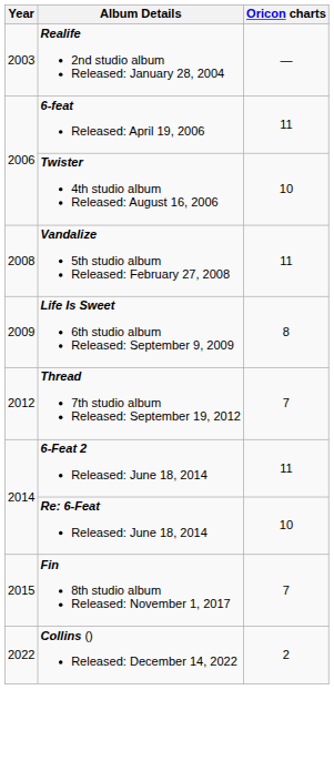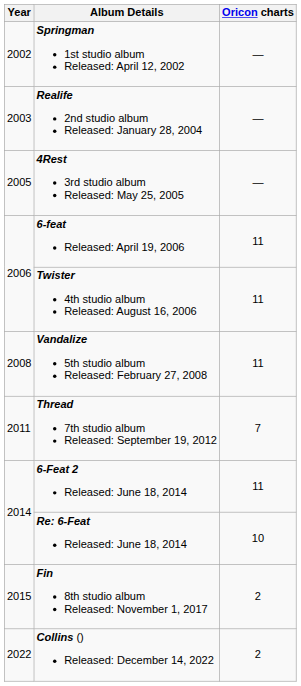 <table class="wikitable">
 <tr>
 <th>Year</th>
 <th>Album Details</th>
 <th><a href='#'>Oricon</a> charts</th>
 </tr>
 <tr>
+<td>2002</td>
+<td><strong><em>Springman</em></strong><br><ul><li>1st studio album</li><li>Released: April 12, 2002</li></ul></td>
+<td align="center">—</td>
+</tr>
+<tr>
 <td>2003</td>
 <td><strong><em>Realife</em></strong><br><ul><li>2nd studio album</li><li>Released: January 28, 2004</li></ul></td>
+<td align="center">—</td>
+</tr>
+<tr>
+<td>2005</td>
+<td><strong><em>4Rest</em></strong><br><ul><li>3rd studio album</li><li>Released: May 25, 2005</li></ul></td>
 <td align="center">—</td>
 </tr>
 <tr>
 <td rowspan="2">2006</td>
 <td><strong><em>6-feat</em></strong><br><ul><li>Released: April 19, 2006</li></ul></td>
 <td align="center">11</td>
 </tr>
 <tr>
 <td><strong><em>Twister</em></strong><br><ul><li>4th studio album</li><li>Released: August 16, 2006</li></ul></td>
-<td align="center">10</td>
+<td align="center">11</td>
 </tr>
 <tr>
 <td>2008</td>
 <td><strong><em>Vandalize</em></strong><br><ul><li>5th studio album</li><li>Released: February 27, 2008</li></ul></td>
 <td align="center">11</td>
 </tr>
 <tr>
-<td>2009</td>
-<td><strong><em>Life Is Sweet</em></strong><br><ul><li>6th studio album</li><li>Released: September 9, 2009</li></ul></td>
-<td align="center">8</td>
-</tr>
-<tr>
-<td>2012</td>
+<td>2011</td>
 <td><strong><em>Thread</em></strong><br><ul><li>7th studio album</li><li>Released: September 19, 2012</li></ul></td>
 <td align="center">7</td>
 </tr>
 <tr>
 <td rowspan="2">2014</td>
 <td><strong><em>6-Feat 2</em></strong><br><ul><li>Released: June 18, 2014</li></ul></td>
 <td align="center">11</td>
 </tr>
 <tr>
 <td><strong><em>Re: 6-Feat</em></strong><br><ul><li>Released: June 18, 2014</li></ul></td>
 <td align="center">10</td>
 </tr>
 <tr>
 <td>2015</td>
 <td><strong><em>Fin</em></strong><br><ul><li>8th studio album</li><li>Released: November 1, 2017</li></ul></td>
-<td align="center">7</td>
+<td align="center">2</td>
 </tr>
 <tr>
 <td>2022</td>
 <td><strong><em>Collins</em></strong> ()<br><ul><li>Released: December 14, 2022</li></ul></td>
 <td align="center">2</td>
 </tr>
 </table>
